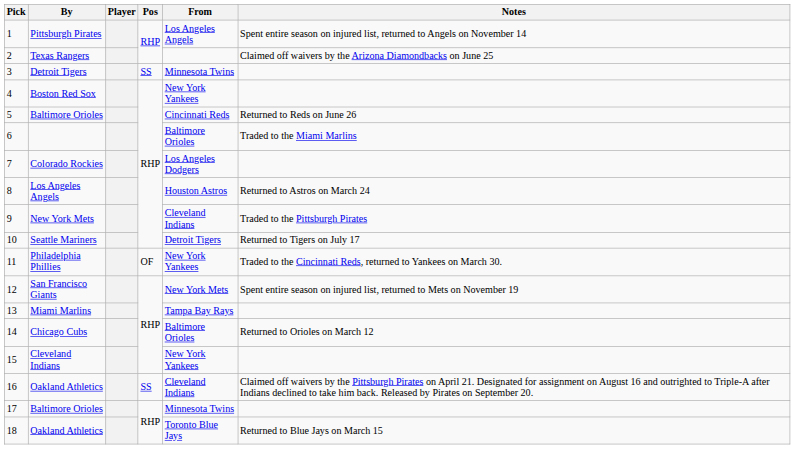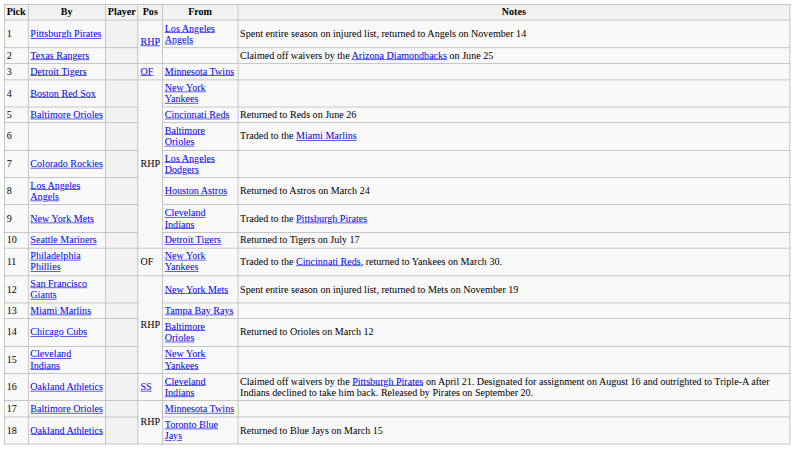 <table class="wikitable sortable plainrowheaders">
 <tr>
 <th scope="col">Pick</th>
 <th scope="col">By</th>
 <th scope="col">Player</th>
 <th scope="col">Pos</th>
 <th scope="col">From</th>
 <th scope="col">Notes</th>
 </tr>
 <tr>
 <td>1</td>
 <td><a href='#'>Pittsburgh Pirates</a></td>
 <th scope="row"></th>
 <td rowspan="2"><a href='#'>RHP</a></td>
 <td><a href='#'>Los Angeles Angels</a></td>
 <td>Spent entire season on injured list, returned to Angels on November 14</td>
 </tr>
 <tr>
 <td>2</td>
 <td><a href='#'>Texas Rangers</a></td>
 <th scope="row"></th>
 <td></td>
 <td>Claimed off waivers by the <a href='#'>Arizona Diamondbacks</a> on June 25</td>
 </tr>
 <tr>
 <td>3</td>
 <td><a href='#'>Detroit Tigers</a></td>
 <th scope="row"></th>
-<td><a href='#'>SS</a></td>
+<td><a href='#'>OF</a></td>
 <td><a href='#'>Minnesota Twins</a></td>
 <td></td>
 </tr>
 <tr>
 <td>4</td>
 <td><a href='#'>Boston Red Sox</a></td>
 <th scope="row"></th>
 <td rowspan="7">RHP</td>
 <td><a href='#'>New York Yankees</a></td>
 <td></td>
 </tr>
 <tr>
 <td>5</td>
 <td><a href='#'>Baltimore Orioles</a></td>
 <th scope="row"></th>
 <td><a href='#'>Cincinnati Reds</a></td>
 <td>Returned to Reds on June 26</td>
 </tr>
 <tr>
 <td>6</td>
 <td></td>
 <th scope="row"></th>
 <td><a href='#'>Baltimore Orioles</a></td>
 <td>Traded to the <a href='#'>Miami Marlins</a></td>
 </tr>
 <tr>
 <td>7</td>
 <td><a href='#'>Colorado Rockies</a></td>
 <th scope="row"></th>
 <td><a href='#'>Los Angeles Dodgers</a></td>
 <td></td>
 </tr>
 <tr>
 <td>8</td>
 <td><a href='#'>Los Angeles Angels</a></td>
 <th scope="row"></th>
 <td><a href='#'>Houston Astros</a></td>
 <td>Returned to Astros on March 24</td>
 </tr>
 <tr>
 <td>9</td>
 <td><a href='#'>New York Mets</a></td>
 <th scope="row"></th>
 <td><a href='#'>Cleveland Indians</a></td>
 <td>Traded to the <a href='#'>Pittsburgh Pirates</a></td>
 </tr>
 <tr>
 <td>10</td>
 <td><a href='#'>Seattle Mariners</a></td>
 <th scope="row"></th>
 <td><a href='#'>Detroit Tigers</a></td>
 <td>Returned to Tigers on July 17</td>
 </tr>
 <tr>
 <td>11</td>
 <td><a href='#'>Philadelphia Phillies</a></td>
 <th scope="row"></th>
 <td>OF</td>
 <td><a href='#'>New York Yankees</a></td>
 <td>Traded to the <a href='#'>Cincinnati Reds</a>, returned to Yankees on March 30.</td>
 </tr>
 <tr>
 <td>12</td>
 <td><a href='#'>San Francisco Giants</a></td>
 <th scope="row"></th>
 <td rowspan="4">RHP</td>
 <td><a href='#'>New York Mets</a></td>
 <td>Spent entire season on injured list, returned to Mets on November 19</td>
 </tr>
 <tr>
 <td>13</td>
 <td><a href='#'>Miami Marlins</a></td>
 <th scope="row"></th>
 <td><a href='#'>Tampa Bay Rays</a></td>
 <td></td>
 </tr>
 <tr>
 <td>14</td>
 <td><a href='#'>Chicago Cubs</a></td>
 <th scope="row"></th>
 <td><a href='#'>Baltimore Orioles</a></td>
 <td>Returned to Orioles on March 12</td>
 </tr>
 <tr>
 <td>15</td>
 <td><a href='#'>Cleveland Indians</a></td>
 <th scope="row"></th>
 <td><a href='#'>New York Yankees</a></td>
 <td></td>
 </tr>
 <tr>
 <td>16</td>
 <td><a href='#'>Oakland Athletics</a></td>
 <th scope="row"></th>
 <td><a href='#'>SS</a></td>
 <td><a href='#'>Cleveland Indians</a></td>
 <td>Claimed off waivers by the <a href='#'>Pittsburgh Pirates</a> on April 21. Designated for assignment on August 16 and outrighted to Triple-A after Indians declined to take him back. Released by Pirates on September 20.</td>
 </tr>
 <tr>
 <td>17</td>
 <td><a href='#'>Baltimore Orioles</a></td>
 <th scope="row"></th>
 <td rowspan="2">RHP</td>
 <td><a href='#'>Minnesota Twins</a></td>
 <td></td>
 </tr>
 <tr>
 <td>18</td>
 <td><a href='#'>Oakland Athletics</a></td>
 <th scope="row"></th>
 <td><a href='#'>Toronto Blue Jays</a></td>
 <td>Returned to Blue Jays on March 15</td>
 </tr>
 </table>
